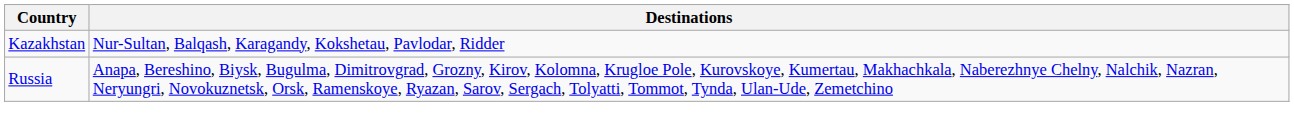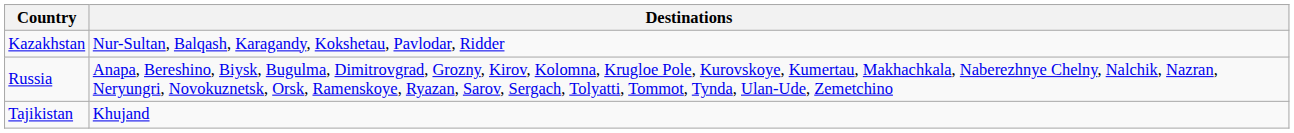 <table class="wikitable">
 <tr>
 <th>Country</th>
 <th>Destinations</th>
 </tr>
 <tr>
 <td> <a href='#'>Kazakhstan</a></td>
 <td><a href='#'>Nur-Sultan</a>, <a href='#'>Balqash</a>, <a href='#'>Karagandy</a>, <a href='#'>Kokshetau</a>, <a href='#'>Pavlodar</a>, <a href='#'>Ridder</a></td>
 </tr>
 <tr>
 <td> <a href='#'>Russia</a></td>
 <td><a href='#'>Anapa</a>, <a href='#'>Bereshino</a>, <a href='#'>Biysk</a>, <a href='#'>Bugulma</a>, <a href='#'>Dimitrovgrad</a>, <a href='#'>Grozny</a>, <a href='#'>Kirov</a>, <a href='#'>Kolomna</a>, <a href='#'>Krugloe Pole</a>, <a href='#'>Kurovskoye</a>, <a href='#'>Kumertau</a>, <a href='#'>Makhachkala</a>, <a href='#'>Naberezhnye Chelny</a>, <a href='#'>Nalchik</a>, <a href='#'>Nazran</a>, <a href='#'>Neryungri</a>, <a href='#'>Novokuznetsk</a>, <a href='#'>Orsk</a>, <a href='#'>Ramenskoye</a>, <a href='#'>Ryazan</a>, <a href='#'>Sarov</a>, <a href='#'>Sergach</a>, <a href='#'>Tolyatti</a>, <a href='#'>Tommot</a>, <a href='#'>Tynda</a>, <a href='#'>Ulan-Ude</a>, <a href='#'>Zemetchino</a></td>
 </tr>
+<tr>
+<td> <a href='#'>Tajikistan</a></td>
+<td><a href='#'>Khujand</a></td>
+</tr>
 </table>
